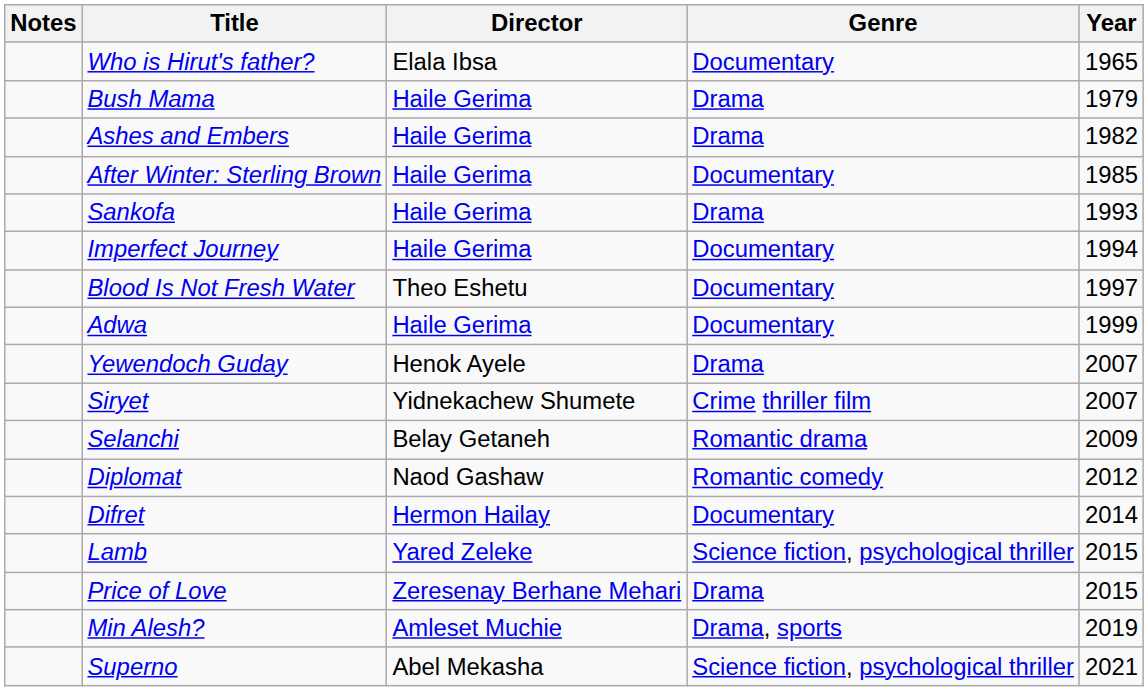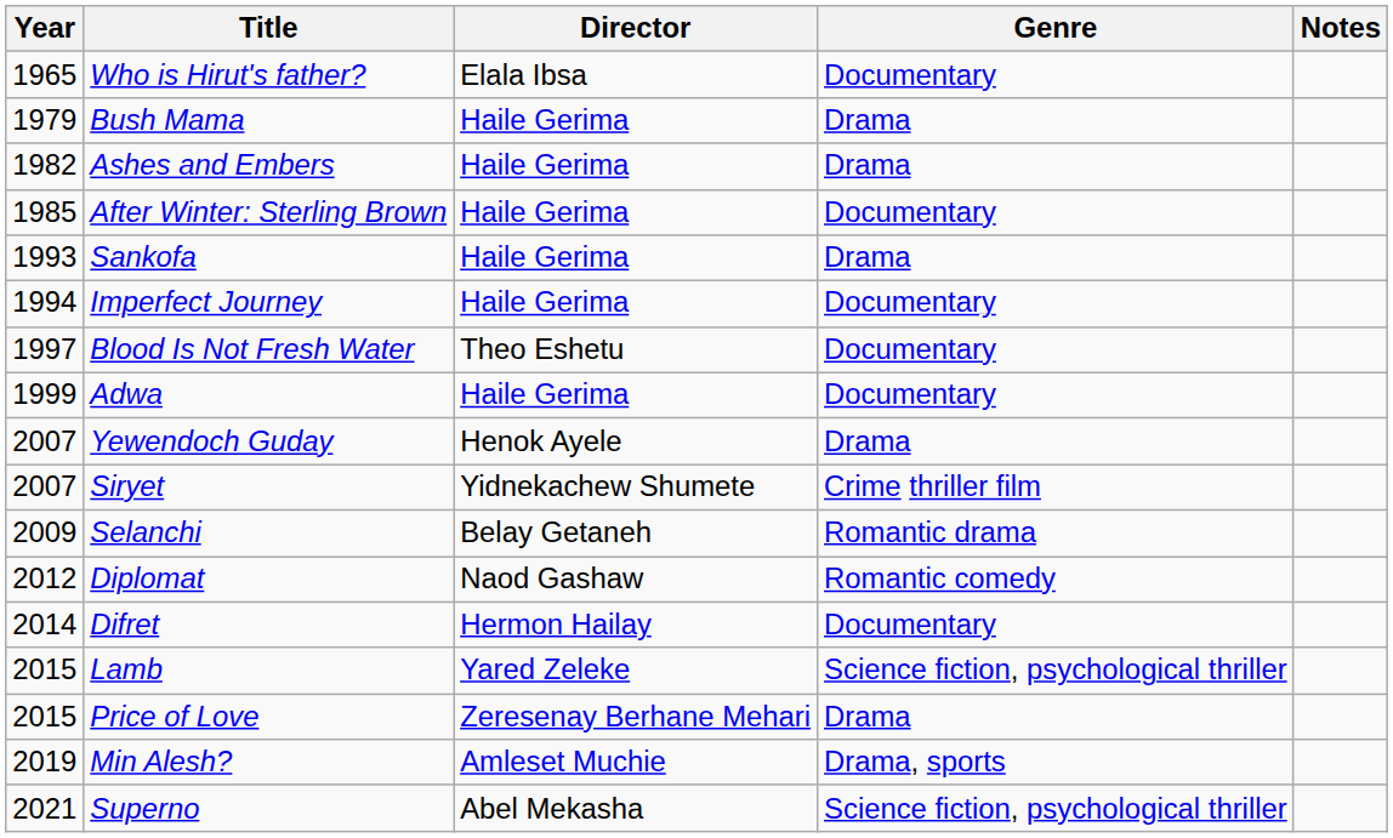 <table class="wikitable sortable">
 <tr>
-<th class="unsortable">Notes</th>
+<th>Year</th>
 <th>Title</th>
 <th>Director</th>
 <th>Genre</th>
-<th>Year</th>
+<th class="unsortable">Notes</th>
 </tr>
 <tr>
-<td></td>
+<td>1965</td>
 <td><em><a href='#'>Who is Hirut's father?</a></em></td>
 <td>Elala Ibsa</td>
 <td><a href='#'>Documentary</a></td>
-<td>1965</td>
+<td></td>
 </tr>
 <tr>
-<td></td>
+<td>1979</td>
 <td><em><a href='#'>Bush Mama</a></em></td>
 <td><a href='#'>Haile Gerima</a></td>
 <td><a href='#'>Drama</a></td>
-<td>1979</td>
+<td></td>
 </tr>
 <tr>
-<td></td>
+<td>1982</td>
 <td><em><a href='#'>Ashes and Embers</a></em></td>
 <td><a href='#'>Haile Gerima</a></td>
 <td><a href='#'>Drama</a></td>
-<td>1982</td>
+<td></td>
 </tr>
 <tr>
-<td></td>
+<td>1985</td>
 <td><em><a href='#'>After Winter: Sterling Brown</a></em></td>
 <td><a href='#'>Haile Gerima</a></td>
 <td><a href='#'>Documentary</a></td>
-<td>1985</td>
+<td></td>
 </tr>
 <tr>
-<td></td>
+<td>1993</td>
 <td><em><a href='#'>Sankofa</a></em></td>
 <td><a href='#'>Haile Gerima</a></td>
 <td><a href='#'>Drama</a></td>
-<td>1993</td>
+<td></td>
 </tr>
 <tr>
-<td></td>
+<td>1994</td>
 <td><em><a href='#'>Imperfect Journey</a></em></td>
 <td><a href='#'>Haile Gerima</a></td>
 <td><a href='#'>Documentary</a></td>
-<td>1994</td>
+<td></td>
 </tr>
 <tr>
-<td></td>
+<td>1997</td>
 <td><em><a href='#'>Blood Is Not Fresh Water</a></em></td>
 <td>Theo Eshetu</td>
 <td><a href='#'>Documentary</a></td>
-<td>1997</td>
+<td></td>
 </tr>
 <tr>
-<td></td>
+<td>1999</td>
 <td><em><a href='#'>Adwa</a></em></td>
 <td><a href='#'>Haile Gerima</a></td>
 <td><a href='#'>Documentary</a></td>
-<td>1999</td>
+<td></td>
 </tr>
 <tr>
-<td></td>
+<td>2007</td>
 <td><em><a href='#'>Yewendoch Guday</a></em></td>
 <td>Henok Ayele</td>
 <td><a href='#'>Drama</a></td>
-<td>2007</td>
+<td></td>
 </tr>
 <tr>
-<td></td>
+<td>2007</td>
 <td><em><a href='#'>Siryet</a></em></td>
 <td>Yidnekachew Shumete</td>
 <td><a href='#'>Crime</a> <a href='#'>thriller film</a></td>
-<td>2007</td>
+<td></td>
 </tr>
 <tr>
-<td></td>
+<td>2009</td>
 <td><em><a href='#'>Selanchi</a></em></td>
 <td>Belay Getaneh</td>
 <td><a href='#'>Romantic drama</a></td>
-<td>2009</td>
+<td></td>
 </tr>
 <tr>
-<td></td>
+<td>2012</td>
 <td><em><a href='#'>Diplomat</a></em></td>
 <td>Naod Gashaw</td>
 <td><a href='#'>Romantic comedy</a></td>
-<td>2012</td>
+<td></td>
 </tr>
 <tr>
-<td></td>
+<td>2014</td>
 <td><em><a href='#'>Difret</a></em></td>
 <td><a href='#'>Hermon Hailay</a></td>
 <td><a href='#'>Documentary</a></td>
-<td>2014</td>
+<td></td>
 </tr>
 <tr>
-<td></td>
+<td>2015</td>
 <td><em><a href='#'>Lamb</a></em></td>
 <td><a href='#'>Yared Zeleke</a></td>
 <td><a href='#'>Science fiction</a>, <a href='#'>psychological thriller</a></td>
-<td>2015</td>
+<td></td>
 </tr>
 <tr>
-<td></td>
+<td>2015</td>
 <td><em><a href='#'>Price of Love</a></em></td>
 <td><a href='#'>Zeresenay Berhane Mehari</a></td>
 <td><a href='#'>Drama</a></td>
-<td>2015</td>
+<td></td>
 </tr>
 <tr>
-<td></td>
+<td>2019</td>
 <td><em><a href='#'>Min Alesh?</a></em></td>
 <td><a href='#'>Amleset Muchie</a></td>
 <td><a href='#'>Drama</a>, <a href='#'>sports</a></td>
-<td>2019</td>
+<td></td>
 </tr>
 <tr>
-<td></td>
+<td>2021</td>
 <td><em><a href='#'>Superno</a></em></td>
 <td>Abel Mekasha</td>
 <td><a href='#'>Science fiction</a>, <a href='#'>psychological thriller</a></td>
-<td>2021</td>
+<td></td>
 </tr>
 </table>
